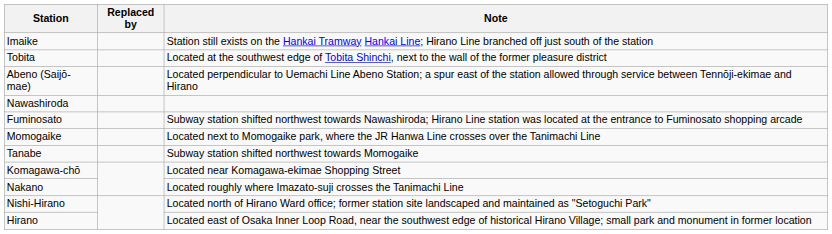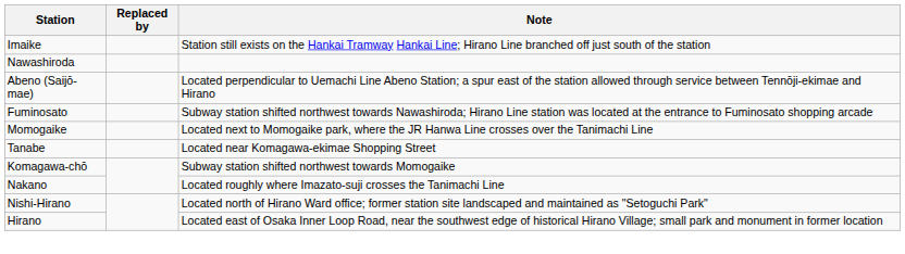 <table class=wikitable>
 <tr>
 <th>Station</th>
 <th>Replaced by</th>
 <th>Note</th>
 </tr>
 <tr>
 <td>Imaike</td>
 <td></td>
 <td>Station still exists on the <a href='#'>Hankai Tramway</a> <a href='#'>Hankai Line</a>; Hirano Line branched off just south of the station</td>
 </tr>
 <tr>
-<td>Tobita</td>
+<td>Nawashiroda</td>
 <td></td>
-<td>Located at the southwest edge of <a href='#'>Tobita Shinchi</a>, next to the wall of the former pleasure district</td>
+<td></td>
 </tr>
 <tr>
 <td>Abeno (Saijō-mae)</td>
 <td></td>
 <td>Located perpendicular to Uemachi Line Abeno Station; a spur east of the station allowed through service between Tennōji-ekimae and Hirano</td>
-</tr>
-<tr>
-<td>Nawashiroda</td>
-<td></td>
-<td></td>
 </tr>
 <tr>
 <td>Fuminosato</td>
 <td></td>
 <td>Subway station shifted northwest towards Nawashiroda; Hirano Line station was located at the entrance to Fuminosato shopping arcade</td>
 </tr>
 <tr>
 <td>Momogaike</td>
 <td></td>
 <td>Located next to Momogaike park, where the JR Hanwa Line crosses over the Tanimachi Line</td>
 </tr>
 <tr>
 <td>Tanabe</td>
 <td></td>
-<td>Subway station shifted  northwest towards Momogaike</td>
+<td>Located near Komagawa-ekimae Shopping Street</td>
 </tr>
 <tr>
 <td>Komagawa-chō</td>
 <td rowspan=2></td>
-<td>Located near Komagawa-ekimae Shopping Street</td>
+<td>Subway station shifted  northwest towards Momogaike</td>
 </tr>
 <tr>
 <td>Nakano</td>
 <td>Located roughly where Imazato-suji crosses the Tanimachi Line</td>
 </tr>
 <tr>
 <td>Nishi-Hirano</td>
 <td rowspan=2></td>
 <td>Located north of Hirano Ward office; former station site landscaped and maintained as "Setoguchi Park"</td>
 </tr>
 <tr>
 <td>Hirano</td>
 <td>Located east of Osaka Inner Loop Road, near the southwest edge of historical Hirano Village; small park and monument in former location</td>
 </tr>
 </table>
